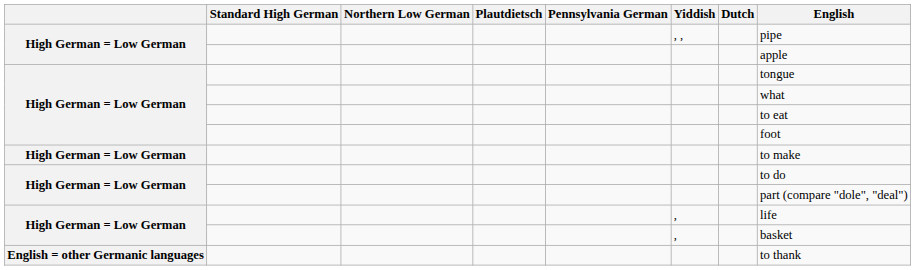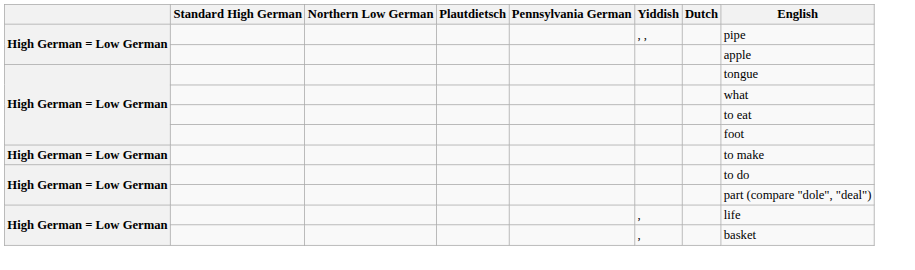 <table class="wikitable">
 <tr>
 <th></th>
 <th>Standard High German</th>
 <th>Northern Low German</th>
 <th>Plautdietsch</th>
 <th>Pennsylvania German</th>
 <th>Yiddish</th>
 <th>Dutch</th>
 <th>English</th>
 </tr>
 <tr>
 <th rowspan="2">High German  = Low German </th>
 <td></td>
 <td></td>
 <td></td>
 <td></td>
 <td> ,  ,  </td>
 <td></td>
 <td>pipe</td>
 </tr>
 <tr>
 <td></td>
 <td></td>
 <td></td>
 <td></td>
 <td> </td>
 <td></td>
 <td>apple</td>
 </tr>
 <tr>
 <th rowspan="4">High German  = Low German </th>
 <td></td>
 <td></td>
 <td></td>
 <td></td>
 <td> </td>
 <td></td>
 <td>tongue</td>
 </tr>
 <tr>
 <td></td>
 <td></td>
 <td></td>
 <td></td>
 <td> </td>
 <td></td>
 <td>what</td>
 </tr>
 <tr>
 <td></td>
 <td></td>
 <td></td>
 <td></td>
 <td> </td>
 <td></td>
 <td>to eat</td>
 </tr>
 <tr>
 <td></td>
 <td></td>
 <td></td>
 <td></td>
 <td> </td>
 <td></td>
 <td>foot</td>
 </tr>
 <tr>
 <th>High German  = Low German </th>
 <td></td>
 <td></td>
 <td></td>
 <td></td>
 <td> </td>
 <td></td>
 <td>to make</td>
 </tr>
 <tr>
 <th rowspan="2">High German  = Low German </th>
 <td></td>
 <td></td>
 <td></td>
 <td></td>
 <td> </td>
 <td></td>
 <td>to do</td>
 </tr>
 <tr>
 <td></td>
 <td></td>
 <td></td>
 <td></td>
 <td> </td>
 <td></td>
 <td>part (compare "dole", "deal")</td>
 </tr>
 <tr>
 <th rowspan="2">High German  = Low German </th>
 <td></td>
 <td></td>
 <td></td>
 <td></td>
 <td> ,  </td>
 <td></td>
 <td>life</td>
 </tr>
 <tr>
 <td></td>
 <td></td>
 <td></td>
 <td></td>
 <td> ,  </td>
 <td></td>
 <td>basket</td>
 </tr>
-<tr>
-<th>English  = other Germanic languages </th>
-<td></td>
-<td></td>
-<td></td>
-<td></td>
-<td> </td>
-<td></td>
-<td>to thank</td>
-</tr>
 </table>
